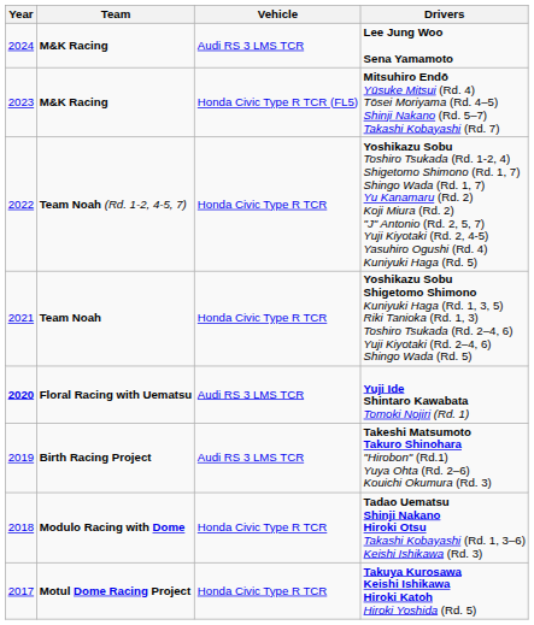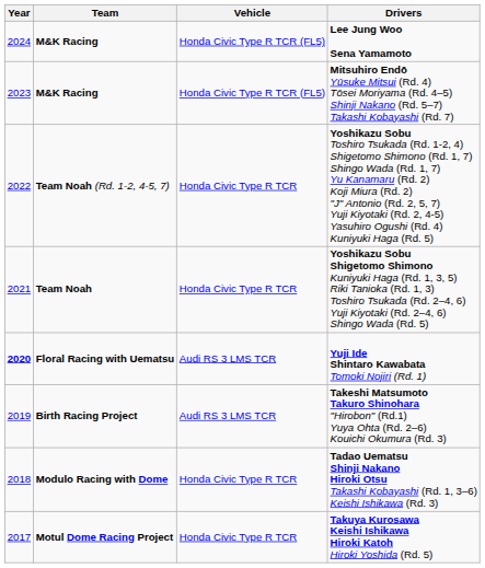 <table class="wikitable" style="font-size: 85%;">
 <tr>
 <th>Year</th>
 <th>Team</th>
 <th>Vehicle</th>
 <th>Drivers</th>
 </tr>
 <tr>
 <td><a href='#'>2024</a></td>
 <td><strong> M&K Racing</strong></td>
-<td><a href='#'>Audi RS 3 LMS TCR</a></td>
+<td><a href='#'>Honda Civic Type R TCR (FL5)</a></td>
 <td> <strong>Lee Jung Woo</strong><br><strong> </strong><br> <strong>Sena Yamamoto</strong></td>
 </tr>
 <tr>
 <td><a href='#'>2023</a></td>
 <td><strong> M&K Racing</strong></td>
 <td><a href='#'>Honda Civic Type R TCR (FL5)</a></td>
 <td><strong> Mitsuhiro Endō</strong><br> <em><a href='#'>Yūsuke Mitsui</a></em> (Rd. 4)<br> <em>Tōsei Moriyama</em> (Rd. 4–5)<br> <em><a href='#'>Shinji Nakano</a></em> (Rd. 5–7)<br> <em><a href='#'>Takashi Kobayashi</a></em> (Rd. 7)</td>
 </tr>
 <tr>
 <td><a href='#'>2022</a></td>
 <td><strong> Team Noah</strong> <em>(Rd. 1-2, 4-5, 7)</em></td>
 <td><a href='#'>Honda Civic Type R TCR</a></td>
 <td><strong> Yoshikazu Sobu</strong><br><strong></strong> <em>Toshiro Tsukada</em> (Rd. 1-2, 4)<br> <em>Shigetomo Shimono</em> (Rd. 1, 7)<br> <em>Shingo Wada</em> (Rd. 1, 7)<br> <em><a href='#'>Yu Kanamaru</a></em> (Rd. 2)<br> <em>Koji Miura</em> (Rd. 2)<br> <em>"J" Antonio</em> (Rd. 2, 5, 7)<br> <em>Yuji Kiyotaki</em> (Rd. 2, 4-5)<br> <em>Yasuhiro Ogushi</em> (Rd. 4)<br> <em>Kuniyuki Haga</em> (Rd. 5)</td>
 </tr>
 <tr>
 <td><a href='#'>2021</a></td>
 <td><strong> Team Noah</strong></td>
 <td><a href='#'>Honda Civic Type R TCR</a></td>
 <td><strong> Yoshikazu Sobu</strong><br><strong> Shigetomo Shimono</strong><br> <em>Kuniyuki Haga</em> (Rd. 1, 3, 5)<br> <em>Riki Tanioka</em> (Rd. 1, 3)<br> <em>Toshiro Tsukada</em> (Rd. 2–4, 6)<br> <em>Yuji Kiyotaki</em> (Rd. 2–4, 6)<br> <em>Shingo Wada</em> (Rd. 5)</td>
 </tr>
 <tr>
 <td><strong><a href='#'>2020</a></strong></td>
 <td><strong> Floral Racing with Uematsu</strong></td>
 <td><a href='#'>Audi RS 3 LMS TCR</a></td>
 <td><strong> </strong><br><strong> <a href='#'>Yuji Ide</a></strong><br><strong> Shintaro Kawabata</strong><br><strong></strong> <em><a href='#'>Tomoki Nojiri</a> (Rd. 1)</em></td>
 </tr>
 <tr>
 <td><a href='#'>2019</a></td>
 <td><strong> Birth Racing Project</strong></td>
 <td><a href='#'>Audi RS 3 LMS TCR</a></td>
 <td><strong> Takeshi Matsumoto</strong><br><strong> <a href='#'>Takuro Shinohara</a></strong><br> <em>"Hirobon"</em> (Rd.1)<br> <em>Yuya Ohta</em> (Rd. 2–6)<br> <em>Kouichi Okumura</em> (Rd. 3)</td>
 </tr>
 <tr>
 <td><a href='#'>2018</a></td>
 <td><strong> Modulo Racing with <a href='#'>Dome</a></strong></td>
 <td><a href='#'>Honda Civic Type R TCR</a></td>
 <td><strong> Tadao Uematsu</strong><br><strong> <a href='#'>Shinji Nakano</a></strong><br><strong> <a href='#'>Hiroki Otsu</a></strong><br> <a href='#'><em>Takashi Kobayashi</em></a> (Rd. 1, 3–6)<br> <em><a href='#'>Keishi Ishikawa</a></em> (Rd. 3)</td>
 </tr>
 <tr>
 <td><a href='#'>2017</a></td>
 <td><strong> Motul <a href='#'>Dome Racing</a> Project</strong></td>
 <td><a href='#'>Honda Civic Type R TCR</a></td>
 <td><strong> <a href='#'>Takuya Kurosawa</a></strong><br><strong> <a href='#'>Keishi Ishikawa</a></strong><br><strong> <a href='#'>Hiroki Katoh</a></strong><br> <em><a href='#'>Hiroki Yoshida</a></em> (Rd. 5)</td>
 </tr>
 </table>
